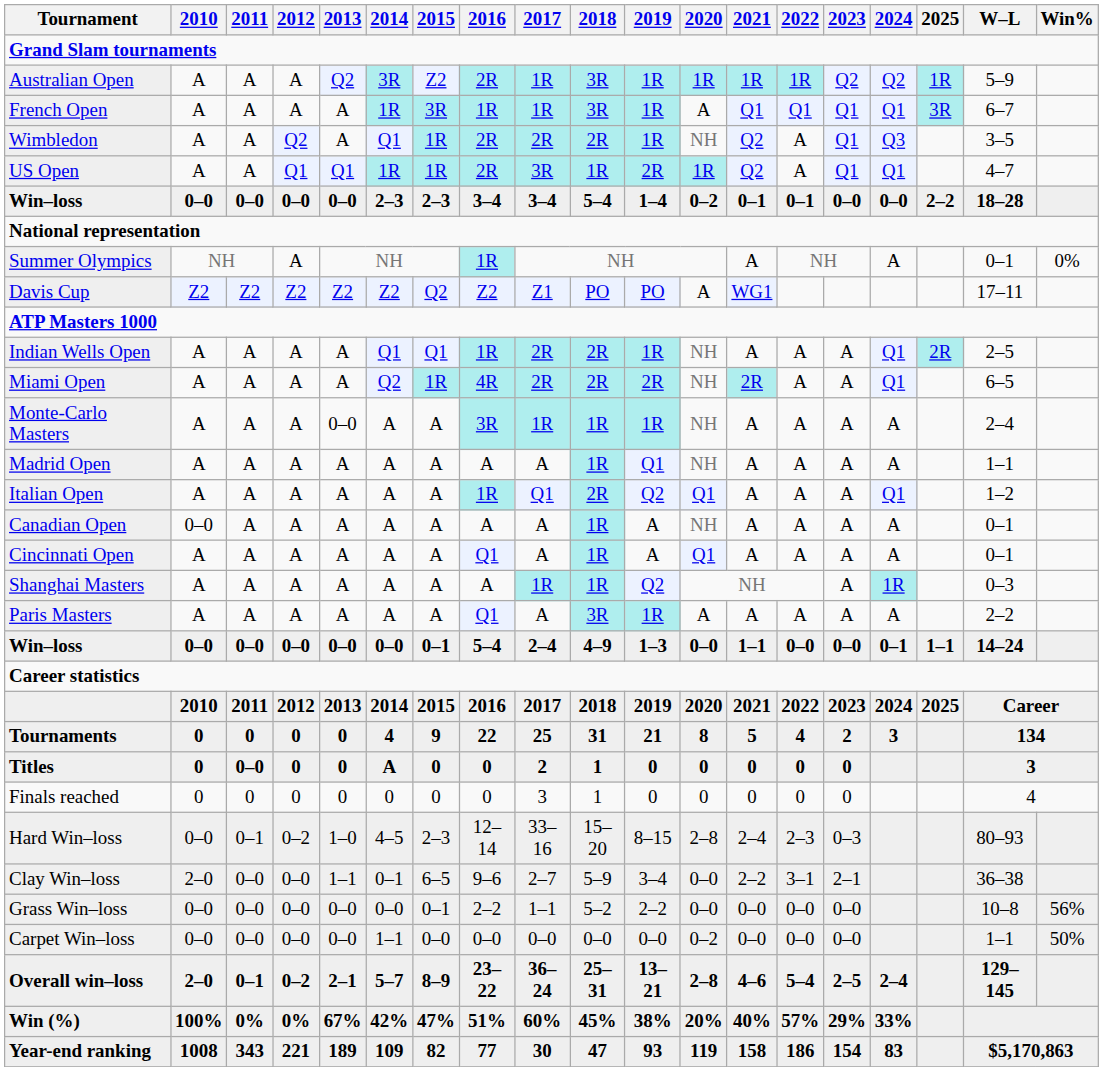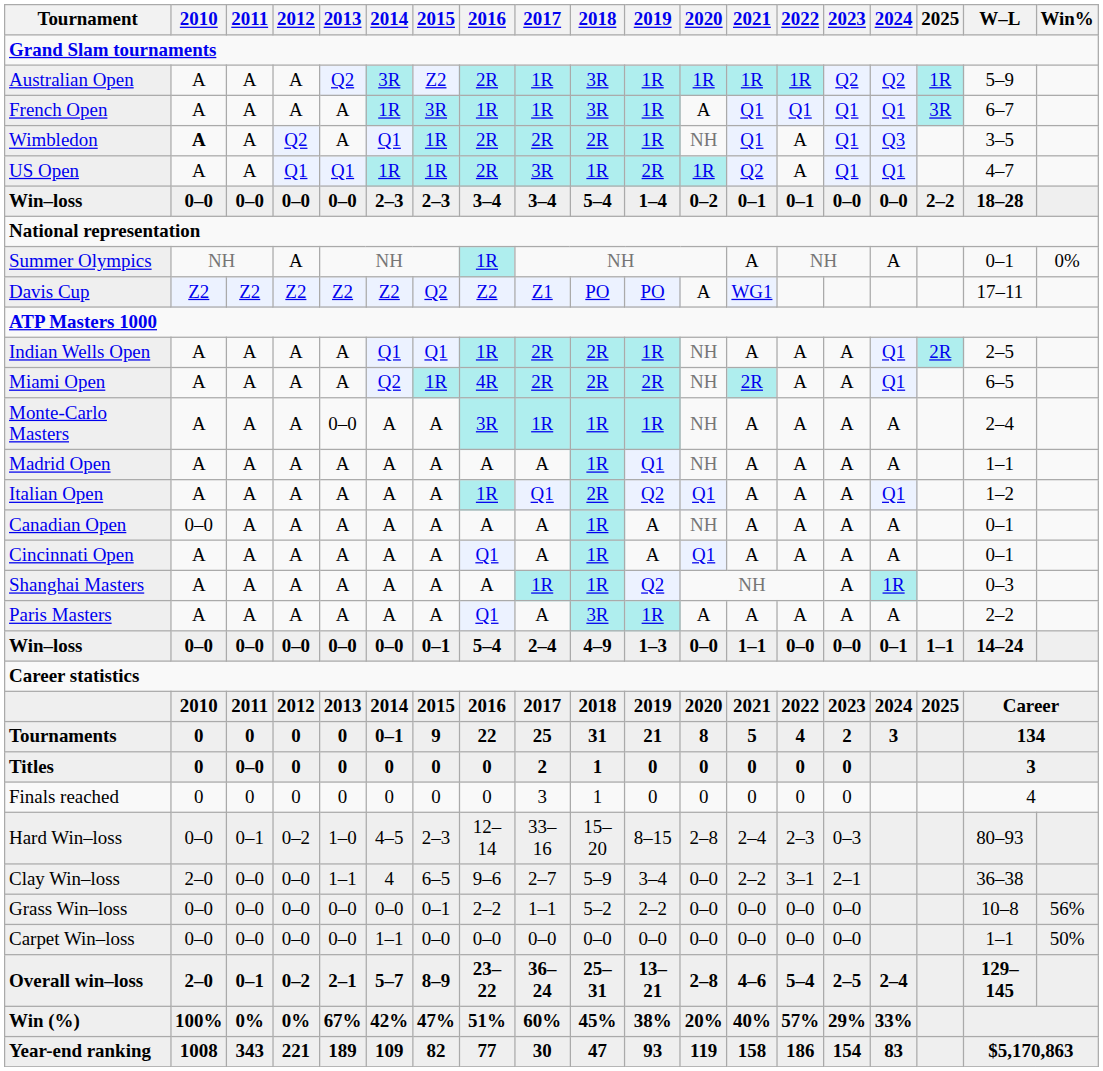 <table class=wikitable style=text-align:center;font-size:94%>
 <tr>
 <th>Tournament</th>
 <th><a href='#'>2010</a></th>
 <th><a href='#'>2011</a></th>
 <th><a href='#'>2012</a></th>
 <th><a href='#'>2013</a></th>
 <th><a href='#'>2014</a></th>
 <th><a href='#'>2015</a></th>
 <th><a href='#'>2016</a></th>
 <th><a href='#'>2017</a></th>
 <th><a href='#'>2018</a></th>
 <th><a href='#'>2019</a></th>
 <th><a href='#'>2020</a></th>
 <th><a href='#'>2021</a></th>
 <th><a href='#'>2022</a></th>
 <th><a href='#'>2023</a></th>
 <th><a href='#'>2024</a></th>
 <th>2025</th>
 <th>W–L</th>
 <th>Win%</th>
 </tr>
 <tr>
 <td colspan="19" align="left"><a href='#'><strong>Grand Slam tournaments</strong></a></td>
 </tr>
 <tr>
 <td bgcolor=efefef align=left><a href='#'>Australian Open</a></td>
 <td>A</td>
 <td>A</td>
 <td>A</td>
 <td bgcolor=ecf2ff><a href='#'>Q2</a></td>
 <td bgcolor=afeeee><a href='#'>3R</a></td>
 <td bgcolor=ecf2ff><a href='#'>Z2</a></td>
 <td bgcolor=afeeee><a href='#'>2R</a></td>
 <td bgcolor=afeeee><a href='#'>1R</a></td>
 <td bgcolor=afeeee><a href='#'>3R</a></td>
 <td bgcolor=afeeee><a href='#'>1R</a></td>
 <td bgcolor=afeeee><a href='#'>1R</a></td>
 <td bgcolor=afeeee><a href='#'>1R</a></td>
 <td bgcolor=afeeee><a href='#'>1R</a></td>
 <td bgcolor=ecf2ff><a href='#'>Q2</a></td>
 <td bgcolor=ecf2ff><a href='#'>Q2</a></td>
 <td bgcolor=afeeee><a href='#'>1R</a></td>
 <td>5–9</td>
 <td></td>
 </tr>
 <tr>
 <td bgcolor=efefef align=left><a href='#'>French Open</a></td>
 <td>A</td>
 <td>A</td>
 <td>A</td>
 <td>A</td>
 <td bgcolor=afeeee><a href='#'>1R</a></td>
 <td bgcolor=afeeee><a href='#'>3R</a></td>
 <td bgcolor=afeeee><a href='#'>1R</a></td>
 <td bgcolor=afeeee><a href='#'>1R</a></td>
 <td bgcolor=afeeee><a href='#'>3R</a></td>
 <td bgcolor=afeeee><a href='#'>1R</a></td>
 <td>A</td>
 <td bgcolor=ecf2ff><a href='#'>Q1</a></td>
 <td bgcolor=ecf2ff><a href='#'>Q1</a></td>
 <td bgcolor=ecf2ff><a href='#'>Q1</a></td>
 <td bgcolor=ecf2ff><a href='#'>Q1</a></td>
 <td bgcolor=afeeee><a href='#'>3R</a></td>
 <td>6–7</td>
 <td></td>
 </tr>
 <tr>
 <td bgcolor=efefef align=left><a href='#'>Wimbledon</a></td>
-<td>A</td>
+<td><strong>A</strong></td>
 <td>A</td>
 <td bgcolor=ecf2ff><a href='#'>Q2</a></td>
 <td>A</td>
 <td bgcolor=ecf2ff><a href='#'>Q1</a></td>
 <td bgcolor=afeeee><a href='#'>1R</a></td>
 <td bgcolor=afeeee><a href='#'>2R</a></td>
 <td bgcolor=afeeee><a href='#'>2R</a></td>
 <td bgcolor=afeeee><a href='#'>2R</a></td>
 <td bgcolor=afeeee><a href='#'>1R</a></td>
 <td style=color:#767676>NH</td>
-<td bgcolor=ecf2ff><a href='#'>Q2</a></td>
+<td bgcolor=ecf2ff><a href='#'>Q1</a></td>
 <td>A</td>
 <td bgcolor=ecf2ff><a href='#'>Q1</a></td>
 <td bgcolor=ecf2ff><a href='#'>Q3</a></td>
 <td></td>
 <td>3–5</td>
 <td></td>
 </tr>
 <tr>
 <td bgcolor=efefef align=left><a href='#'>US Open</a></td>
 <td>A</td>
 <td>A</td>
 <td bgcolor=ecf2ff><a href='#'>Q1</a></td>
 <td bgcolor=ecf2ff><a href='#'>Q1</a></td>
 <td bgcolor=afeeee><a href='#'>1R</a></td>
 <td bgcolor=afeeee><a href='#'>1R</a></td>
 <td bgcolor=afeeee><a href='#'>2R</a></td>
 <td bgcolor=afeeee><a href='#'>3R</a></td>
 <td bgcolor=afeeee><a href='#'>1R</a></td>
 <td bgcolor=afeeee><a href='#'>2R</a></td>
 <td bgcolor=afeeee><a href='#'>1R</a></td>
 <td bgcolor=ecf2ff><a href='#'>Q2</a></td>
 <td>A</td>
 <td bgcolor=ecf2ff><a href='#'>Q1</a></td>
 <td bgcolor=ecf2ff><a href='#'>Q1</a></td>
 <td></td>
 <td>4–7</td>
 <td></td>
 </tr>
 <tr style=background:#efefef;font-weight:bold>
 <td style="text-align:left">Win–loss</td>
 <td>0–0</td>
 <td>0–0</td>
 <td>0–0</td>
 <td>0–0</td>
 <td>2–3</td>
 <td>2–3</td>
 <td>3–4</td>
 <td>3–4</td>
 <td>5–4</td>
 <td>1–4</td>
 <td>0–2</td>
 <td>0–1</td>
 <td>0–1</td>
 <td>0–0</td>
 <td>0–0</td>
 <td>2–2</td>
 <td>18–28</td>
 <td></td>
 </tr>
 <tr>
 <td colspan="19" align="left"><strong>National representation</strong></td>
 </tr>
 <tr>
 <td bgcolor=EFEFEF align=left><a href='#'>Summer Olympics</a></td>
 <td colspan=2 style=color:#767676>NH</td>
 <td>A</td>
 <td colspan=3 style=color:#767676>NH</td>
 <td bgcolor=afeeee><a href='#'>1R</a></td>
 <td colspan=4 style=color:#767676>NH</td>
 <td>A</td>
 <td colspan=2 style=color:#767676>NH</td>
 <td>A</td>
 <td></td>
 <td>0–1</td>
 <td>0%</td>
 </tr>
 <tr>
 <td bgcolor=EFEFEF align=left><a href='#'>Davis Cup</a></td>
 <td bgcolor=ecf2ff><a href='#'>Z2</a></td>
 <td bgcolor=ecf2ff><a href='#'>Z2</a></td>
 <td bgcolor=ecf2ff><a href='#'>Z2</a></td>
 <td bgcolor=ecf2ff><a href='#'>Z2</a></td>
 <td bgcolor=ecf2ff><a href='#'>Z2</a></td>
 <td bgcolor=ecf2ff><a href='#'>Q2</a></td>
 <td bgcolor=ecf2ff><a href='#'>Z2</a></td>
 <td bgcolor=ecf2ff><a href='#'>Z1</a></td>
 <td bgcolor=ecf2ff><a href='#'>PO</a></td>
 <td bgcolor=ecf2ff><a href='#'>PO</a></td>
 <td>A</td>
 <td bgcolor=ecf2ff><a href='#'>WG1</a></td>
 <td></td>
 <td></td>
 <td></td>
 <td></td>
 <td>17–11</td>
 <td></td>
 </tr>
 <tr>
 <td colspan="19" align="left"><strong><a href='#'>ATP Masters 1000</a></strong></td>
 </tr>
 <tr>
 <td bgcolor=efefef align=left><a href='#'>Indian Wells Open</a></td>
 <td>A</td>
 <td>A</td>
 <td>A</td>
 <td>A</td>
 <td bgcolor=ecf2ff><a href='#'>Q1</a></td>
 <td bgcolor=ecf2ff><a href='#'>Q1</a></td>
 <td bgcolor=afeeee><a href='#'>1R</a></td>
 <td bgcolor=afeeee><a href='#'>2R</a></td>
 <td bgcolor=afeeee><a href='#'>2R</a></td>
 <td bgcolor=afeeee><a href='#'>1R</a></td>
 <td style="color:#767676">NH</td>
 <td>A</td>
 <td>A</td>
 <td>A</td>
 <td bgcolor=ecf2ff><a href='#'>Q1</a></td>
 <td bgcolor=afeeee><a href='#'>2R</a></td>
 <td>2–5</td>
 <td></td>
 </tr>
 <tr>
 <td bgcolor=efefef align=left><a href='#'>Miami Open</a></td>
 <td>A</td>
 <td>A</td>
 <td>A</td>
 <td>A</td>
 <td bgcolor=ecf2ff><a href='#'>Q2</a></td>
 <td bgcolor=afeeee><a href='#'>1R</a></td>
 <td bgcolor=afeeee><a href='#'>4R</a></td>
 <td bgcolor=afeeee><a href='#'>2R</a></td>
 <td bgcolor=afeeee><a href='#'>2R</a></td>
 <td bgcolor=afeeee><a href='#'>2R</a></td>
 <td style=color:#767676>NH</td>
 <td bgcolor=afeeee><a href='#'>2R</a></td>
 <td>A</td>
 <td>A</td>
 <td bgcolor=ecf2ff><a href='#'>Q1</a></td>
 <td></td>
 <td>6–5</td>
 <td></td>
 </tr>
 <tr>
 <td bgcolor=efefef align=left><a href='#'>Monte-Carlo Masters</a></td>
 <td>A</td>
 <td>A</td>
 <td>A</td>
 <td>0–0</td>
 <td>A</td>
 <td>A</td>
 <td bgcolor=afeeee><a href='#'>3R</a></td>
 <td bgcolor=afeeee><a href='#'>1R</a></td>
 <td bgcolor=afeeee><a href='#'>1R</a></td>
 <td bgcolor=afeeee><a href='#'>1R</a></td>
 <td style=color:#767676>NH</td>
 <td>A</td>
 <td>A</td>
 <td>A</td>
 <td>A</td>
 <td></td>
 <td>2–4</td>
 <td></td>
 </tr>
 <tr>
 <td bgcolor=efefef align=left><a href='#'>Madrid Open</a></td>
 <td>A</td>
 <td>A</td>
 <td>A</td>
 <td>A</td>
 <td>A</td>
 <td>A</td>
 <td>A</td>
 <td>A</td>
 <td bgcolor=afeeee><a href='#'>1R</a></td>
 <td bgcolor=ecf2ff><a href='#'>Q1</a></td>
 <td style=color:#767676>NH</td>
 <td>A</td>
 <td>A</td>
 <td>A</td>
 <td>A</td>
 <td></td>
 <td>1–1</td>
 <td></td>
 </tr>
 <tr>
 <td bgcolor=efefef align=left><a href='#'>Italian Open</a></td>
 <td>A</td>
 <td>A</td>
 <td>A</td>
 <td>A</td>
 <td>A</td>
 <td>A</td>
 <td bgcolor=afeeee><a href='#'>1R</a></td>
 <td bgcolor=ecf2ff><a href='#'>Q1</a></td>
 <td bgcolor=afeeee><a href='#'>2R</a></td>
 <td bgcolor=ecf2ff><a href='#'>Q2</a></td>
 <td bgcolor=ecf2ff><a href='#'>Q1</a></td>
 <td>A</td>
 <td>A</td>
 <td>A</td>
 <td bgcolor=ecf2ff><a href='#'>Q1</a></td>
 <td></td>
 <td>1–2</td>
 <td></td>
 </tr>
 <tr>
 <td bgcolor=efefef align=left><a href='#'>Canadian Open</a></td>
 <td>0–0</td>
 <td>A</td>
 <td>A</td>
 <td>A</td>
 <td>A</td>
 <td>A</td>
 <td>A</td>
 <td>A</td>
 <td bgcolor=afeeee><a href='#'>1R</a></td>
 <td>A</td>
 <td style=color:#767676>NH</td>
 <td>A</td>
 <td>A</td>
 <td>A</td>
 <td>A</td>
 <td></td>
 <td>0–1</td>
 <td></td>
 </tr>
 <tr>
 <td bgcolor=efefef align=left><a href='#'>Cincinnati Open</a></td>
 <td>A</td>
 <td>A</td>
 <td>A</td>
 <td>A</td>
 <td>A</td>
 <td>A</td>
 <td bgcolor=ecf2ff><a href='#'>Q1</a></td>
 <td>A</td>
 <td bgcolor=afeeee><a href='#'>1R</a></td>
 <td>A</td>
 <td bgcolor=ecf2ff><a href='#'>Q1</a></td>
 <td>A</td>
 <td>A</td>
 <td>A</td>
 <td>A</td>
 <td></td>
 <td>0–1</td>
 <td></td>
 </tr>
 <tr>
 <td bgcolor=efefef align=left><a href='#'>Shanghai Masters</a></td>
 <td>A</td>
 <td>A</td>
 <td>A</td>
 <td>A</td>
 <td>A</td>
 <td>A</td>
 <td>A</td>
 <td bgcolor=afeeee><a href='#'>1R</a></td>
 <td bgcolor=afeeee><a href='#'>1R</a></td>
 <td bgcolor=ecf2ff><a href='#'>Q2</a></td>
 <td colspan="3" style="color:#767676">NH</td>
 <td>A</td>
 <td bgcolor=afeeee><a href='#'>1R</a></td>
 <td></td>
 <td>0–3</td>
 <td></td>
 </tr>
 <tr>
 <td bgcolor=efefef align=left><a href='#'>Paris Masters</a></td>
 <td>A</td>
 <td>A</td>
 <td>A</td>
 <td>A</td>
 <td>A</td>
 <td>A</td>
 <td bgcolor=ecf2ff><a href='#'>Q1</a></td>
 <td>A</td>
 <td bgcolor=afeeee><a href='#'>3R</a></td>
 <td bgcolor=afeeee><a href='#'>1R</a></td>
 <td>A</td>
 <td>A</td>
 <td>A</td>
 <td>A</td>
 <td>A</td>
 <td></td>
 <td>2–2</td>
 <td></td>
 </tr>
 <tr style=background:#efefef;font-weight:bold>
 <td style="text-align:left">Win–loss</td>
 <td>0–0</td>
 <td>0–0</td>
 <td>0–0</td>
 <td>0–0</td>
 <td>0–0</td>
 <td>0–1</td>
 <td>5–4</td>
 <td>2–4</td>
 <td>4–9</td>
 <td>1–3</td>
 <td>0–0</td>
 <td>1–1</td>
 <td>0–0</td>
 <td>0–0</td>
 <td>0–1</td>
 <td>1–1</td>
 <td>14–24</td>
 <td></td>
 </tr>
 <tr>
 <td colspan="20" align="left"><strong>Career statistics</strong></td>
 </tr>
 <tr style=background:#efefef;font-weight:bold>
 <td></td>
 <td>2010</td>
 <td>2011</td>
 <td>2012</td>
 <td>2013</td>
 <td>2014</td>
 <td>2015</td>
 <td>2016</td>
 <td>2017</td>
 <td>2018</td>
 <td>2019</td>
 <td>2020</td>
 <td>2021</td>
 <td>2022</td>
 <td>2023</td>
 <td>2024</td>
 <td>2025</td>
 <td colspan="2">Career</td>
 </tr>
 <tr style=background:#efefef;font-weight:bold>
 <td align=left>Tournaments</td>
 <td>0</td>
 <td>0</td>
 <td>0</td>
 <td>0</td>
-<td>4</td>
+<td>0–1</td>
 <td>9</td>
 <td>22</td>
 <td>25</td>
 <td>31</td>
 <td>21</td>
 <td>8</td>
 <td>5</td>
 <td>4</td>
 <td>2</td>
 <td>3</td>
 <td></td>
 <td colspan="2">134</td>
 </tr>
 <tr style=background:#efefef;font-weight:bold>
 <td style="text-align:left">Titles</td>
 <td>0</td>
 <td>0–0</td>
 <td>0</td>
 <td>0</td>
-<td>A</td>
+<td>0</td>
 <td>0</td>
 <td>0</td>
 <td>2</td>
 <td>1</td>
 <td>0</td>
 <td>0</td>
 <td>0</td>
 <td>0</td>
 <td>0</td>
 <td></td>
 <td></td>
 <td colspan="2">3</td>
 </tr>
 <tr>
 <td style="text-align:left">Finals reached</td>
 <td>0</td>
 <td>0</td>
 <td>0</td>
 <td>0</td>
 <td>0</td>
 <td>0</td>
 <td>0</td>
 <td>3</td>
 <td>1</td>
 <td>0</td>
 <td>0</td>
 <td>0</td>
 <td>0</td>
 <td>0</td>
 <td></td>
 <td></td>
 <td colspan="2">4</td>
 </tr>
 <tr style=background:#efefef>
 <td align=left>Hard Win–loss</td>
 <td>0–0</td>
 <td>0–1</td>
 <td>0–2</td>
 <td>1–0</td>
 <td>4–5</td>
 <td>2–3</td>
 <td>12–14</td>
 <td>33–16</td>
 <td>15–20</td>
 <td>8–15</td>
 <td>2–8</td>
 <td>2–4</td>
 <td>2–3</td>
 <td>0–3</td>
 <td></td>
 <td></td>
 <td style="background:#efefef">80–93</td>
 <td style=background:#efefef></td>
 </tr>
 <tr style=background:#efefef>
 <td align=left>Clay Win–loss</td>
 <td>2–0</td>
 <td>0–0</td>
 <td>0–0</td>
 <td>1–1</td>
-<td>0–1</td>
+<td>4</td>
 <td>6–5</td>
 <td>9–6</td>
 <td>2–7</td>
 <td>5–9</td>
 <td>3–4</td>
 <td>0–0</td>
 <td>2–2</td>
 <td>3–1</td>
 <td>2–1</td>
 <td></td>
 <td></td>
 <td style="background:#efefef">36–38</td>
 <td style=background:#efefef></td>
 </tr>
 <tr style=background:#efefef>
 <td align=left>Grass Win–loss</td>
 <td>0–0</td>
 <td>0–0</td>
 <td>0–0</td>
 <td>0–0</td>
 <td>0–0</td>
 <td>0–1</td>
 <td>2–2</td>
 <td>1–1</td>
 <td>5–2</td>
 <td>2–2</td>
 <td>0–0</td>
 <td>0–0</td>
 <td>0–0</td>
 <td>0–0</td>
 <td></td>
 <td></td>
 <td style="background:#efefef">10–8</td>
 <td style=background:#efefef>56%</td>
 </tr>
 <tr style=background:#efefef>
 <td align=left>Carpet Win–loss</td>
 <td>0–0</td>
 <td>0–0</td>
 <td>0–0</td>
 <td>0–0</td>
 <td>1–1</td>
 <td>0–0</td>
 <td>0–0</td>
 <td>0–0</td>
 <td>0–0</td>
 <td>0–0</td>
-<td>0–2</td>
+<td>0–0</td>
 <td>0–0</td>
 <td>0–0</td>
 <td>0–0</td>
 <td></td>
 <td></td>
 <td bgcolor="efefef">1–1</td>
 <td>50%</td>
 </tr>
 <tr style=font-weight:bold;background:#efefef>
 <td style=text-align:left>Overall win–loss</td>
 <td>2–0</td>
 <td>0–1</td>
 <td>0–2</td>
 <td>2–1</td>
 <td>5–7</td>
 <td>8–9</td>
 <td>23–22</td>
 <td>36–24</td>
 <td>25–31</td>
 <td>13–21</td>
 <td>2–8</td>
 <td>4–6</td>
 <td>5–4</td>
 <td>2–5</td>
 <td>2–4</td>
 <td></td>
 <td>129–145</td>
 <td></td>
 </tr>
 <tr style=font-weight:bold;background:#efefef>
 <td style=text-align:left>Win (%)</td>
 <td>100%</td>
 <td>0%</td>
 <td>0%</td>
 <td>67%</td>
 <td>42%</td>
 <td>47%</td>
 <td>51%</td>
 <td>60%</td>
 <td>45%</td>
 <td>38%</td>
 <td>20%</td>
 <td>40%</td>
 <td>57%</td>
 <td>29%</td>
 <td>33%</td>
 <td></td>
 <td colspan="2"></td>
 </tr>
 <tr style=font-weight:bold;background:#efefef>
 <td align=left>Year-end ranking</td>
 <td>1008</td>
 <td>343</td>
 <td>221</td>
 <td>189</td>
 <td>109</td>
 <td>82</td>
 <td>77</td>
 <td>30</td>
 <td>47</td>
 <td>93</td>
 <td>119</td>
 <td>158</td>
 <td>186</td>
 <td>154</td>
 <td>83</td>
 <td></td>
 <td colspan="2">$5,170,863</td>
 </tr>
 </table>
